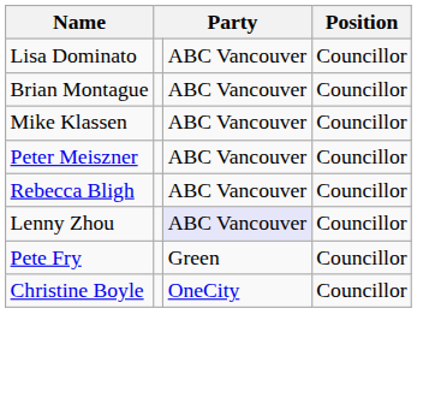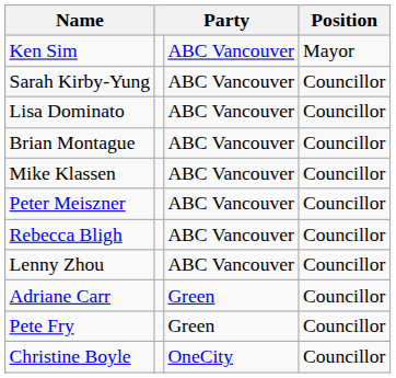 <table class="wikitable sortable">
 <tr>
 <th>Name</th>
 <th colspan="2">Party</th>
 <th>Position</th>
+</tr>
+<tr>
+<td data-sort-value="Sim, Ken"><a href='#'>Ken Sim</a></td>
+<td></td>
+<td><a href='#'>ABC Vancouver</a></td>
+<td>Mayor</td>
+</tr>
+<tr>
+<td data-sort-value="Kirby-Yung, Sarah">Sarah Kirby-Yung</td>
+<td></td>
+<td>ABC Vancouver</td>
+<td>Councillor</td>
 </tr>
 <tr>
 <td data-sort-value="Dominato, Lisa">Lisa Dominato</td>
 <td></td>
 <td>ABC Vancouver</td>
 <td>Councillor</td>
 </tr>
 <tr>
 <td data-sort-value="Montague, Brian">Brian Montague</td>
 <td></td>
 <td>ABC Vancouver</td>
 <td>Councillor</td>
 </tr>
 <tr>
 <td data-sort-value="Klassen, Mike">Mike Klassen</td>
 <td></td>
 <td>ABC Vancouver</td>
 <td>Councillor</td>
 </tr>
 <tr>
 <td data-sort-value="Meiszner, Peter"><a href='#'>Peter Meiszner</a></td>
 <td></td>
 <td>ABC Vancouver</td>
 <td>Councillor</td>
 </tr>
 <tr>
 <td data-sort-value="Bligh, Rebecca"><a href='#'>Rebecca Bligh</a></td>
 <td></td>
 <td>ABC Vancouver</td>
 <td>Councillor</td>
 </tr>
 <tr>
 <td data-sort-value="Zhou, Lenny">Lenny Zhou</td>
 <td></td>
-<td style="background: lavender;">ABC Vancouver</td>
+<td>ABC Vancouver</td>
+<td>Councillor</td>
+</tr>
+<tr>
+<td data-sort-value="Carr, Adriane"><a href='#'>Adriane Carr</a></td>
+<td></td>
+<td><a href='#'>Green</a></td>
 <td>Councillor</td>
 </tr>
 <tr>
 <td data-sort-value="Fry, Pete"><a href='#'>Pete Fry</a></td>
 <td></td>
 <td>Green</td>
 <td>Councillor</td>
 </tr>
 <tr>
 <td data-sort-value="Boyle, Christine"><a href='#'>Christine Boyle</a></td>
 <td></td>
 <td><a href='#'>OneCity</a></td>
 <td>Councillor</td>
 </tr>
 </table>
